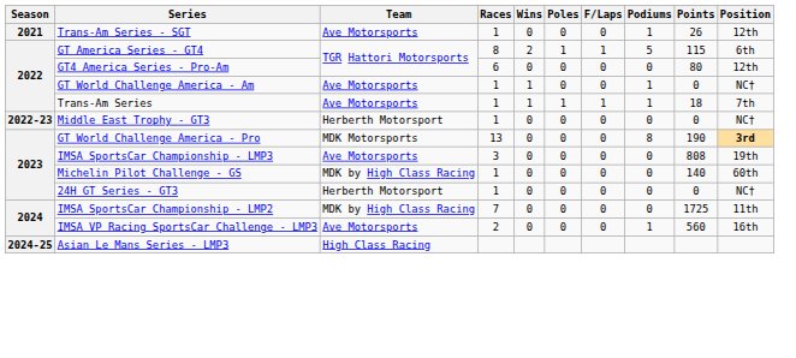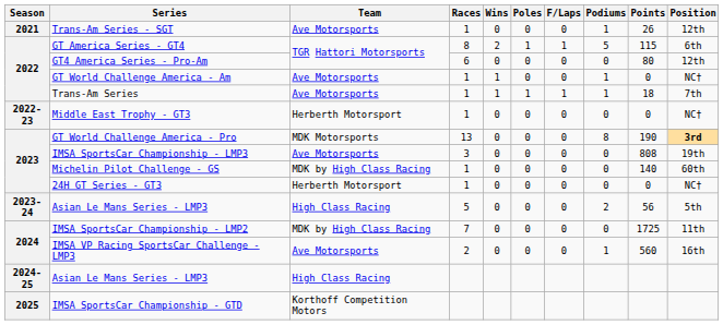 <table class="wikitable" style="font-size: 90%; text-align:center">
 <tr>
 <th>Season</th>
 <th>Series</th>
 <th>Team</th>
 <th>Races</th>
 <th>Wins</th>
 <th>Poles</th>
 <th>F/Laps</th>
 <th>Podiums</th>
 <th>Points</th>
 <th>Position</th>
 </tr>
 <tr>
 <th>2021</th>
 <td align="left"><a href='#'>Trans-Am Series - SGT</a></td>
 <td align="left"><a href='#'>Ave Motorsports</a></td>
 <td>1</td>
 <td>0</td>
 <td>0</td>
 <td>0</td>
 <td>1</td>
 <td>26</td>
 <td>12th</td>
 </tr>
 <tr>
 <th rowspan="4">2022</th>
 <td align="left"><a href='#'>GT America Series - GT4</a></td>
 <td rowspan="2" align="left"><a href='#'>TGR</a> <a href='#'>Hattori Motorsports</a></td>
 <td>8</td>
 <td>2</td>
 <td>1</td>
 <td>1</td>
 <td>5</td>
 <td>115</td>
 <td>6th</td>
 </tr>
 <tr>
 <td align="left"><a href='#'>GT4 America Series - Pro-Am</a></td>
 <td>6</td>
 <td>0</td>
 <td>0</td>
 <td>0</td>
 <td>0</td>
 <td>80</td>
 <td>12th</td>
 </tr>
 <tr>
 <td align="left"><a href='#'>GT World Challenge America - Am</a></td>
 <td align=left><a href='#'>Ave Motorsports</a></td>
 <td>1</td>
 <td>1</td>
 <td>0</td>
 <td>0</td>
 <td>1</td>
 <td>0</td>
 <td>NC†</td>
 </tr>
 <tr>
 <td align="left">Trans-Am Series</td>
 <td align="left"><a href='#'>Ave Motorsports</a></td>
 <td>1</td>
 <td>1</td>
 <td>1</td>
 <td>1</td>
 <td>1</td>
 <td>18</td>
 <td>7th</td>
 </tr>
 <tr>
 <th>2022-23</th>
 <td align=left><a href='#'>Middle East Trophy - GT3</a></td>
 <td align=left>Herberth Motorsport</td>
 <td>1</td>
 <td>0</td>
 <td>0</td>
 <td>0</td>
 <td>0</td>
 <td>0</td>
 <td>NC†</td>
 </tr>
 <tr>
 <th rowspan="4">2023</th>
 <td align="left"><a href='#'>GT World Challenge America - Pro</a></td>
 <td align="left">MDK Motorsports</td>
 <td>13</td>
 <td>0</td>
 <td>0</td>
 <td>0</td>
 <td>8</td>
 <td>190</td>
 <td style="background:#FFDF9F"><strong>3rd</strong></td>
 </tr>
 <tr>
 <td align="left"><a href='#'>IMSA SportsCar Championship - LMP3</a></td>
 <td align="left"><a href='#'>Ave Motorsports</a></td>
 <td>3</td>
 <td>0</td>
 <td>0</td>
 <td>0</td>
 <td>0</td>
 <td>808</td>
 <td>19th</td>
 </tr>
 <tr>
 <td align="left"><a href='#'>Michelin Pilot Challenge - GS</a></td>
 <td align="left">MDK by <a href='#'>High Class Racing</a></td>
 <td>1</td>
 <td>0</td>
 <td>0</td>
 <td>0</td>
 <td>0</td>
 <td>140</td>
 <td>60th</td>
 </tr>
 <tr>
 <td align="left"><a href='#'>24H GT Series - GT3</a></td>
 <td align="left">Herberth Motorsport</td>
 <td>1</td>
 <td>0</td>
 <td>0</td>
 <td>0</td>
 <td>0</td>
 <td>0</td>
 <td>NC†</td>
 </tr>
 <tr>
+<th>2023-24</th>
+<td align="left"><a href='#'>Asian Le Mans Series - LMP3</a></td>
+<td align="left"><a href='#'>High Class Racing</a></td>
+<td>5</td>
+<td>0</td>
+<td>0</td>
+<td>0</td>
+<td>2</td>
+<td>56</td>
+<td>5th</td>
+</tr>
+<tr>
 <th rowspan="2">2024</th>
 <td align="left"><a href='#'>IMSA SportsCar Championship - LMP2</a></td>
 <td align="left">MDK by <a href='#'>High Class Racing</a></td>
 <td>7</td>
 <td>0</td>
 <td>0</td>
 <td>0</td>
 <td>0</td>
 <td>1725</td>
 <td>11th</td>
 </tr>
 <tr>
 <td align=left><a href='#'>IMSA VP Racing SportsCar Challenge - LMP3</a></td>
 <td align=left><a href='#'>Ave Motorsports</a></td>
 <td>2</td>
 <td>0</td>
 <td>0</td>
 <td>0</td>
 <td>1</td>
 <td>560</td>
 <td>16th</td>
 </tr>
 <tr>
 <th>2024-25</th>
 <td align=left><a href='#'>Asian Le Mans Series - LMP3</a></td>
 <td align=left><a href='#'>High Class Racing</a></td>
 <td></td>
 <td></td>
 <td></td>
 <td></td>
 <td></td>
 <td></td>
 <td></td>
 </tr>
+<tr>
+<th>2025</th>
+<td align=left><a href='#'>IMSA SportsCar Championship - GTD</a></td>
+<td align=left>Korthoff Competition Motors</td>
+<td></td>
+<td></td>
+<td></td>
+<td></td>
+<td></td>
+<td></td>
+<td></td>
+</tr>
 </table>
